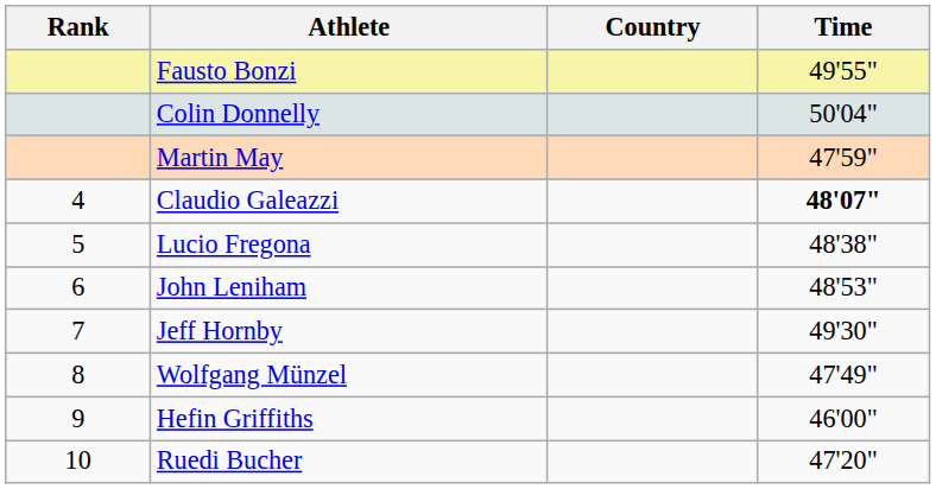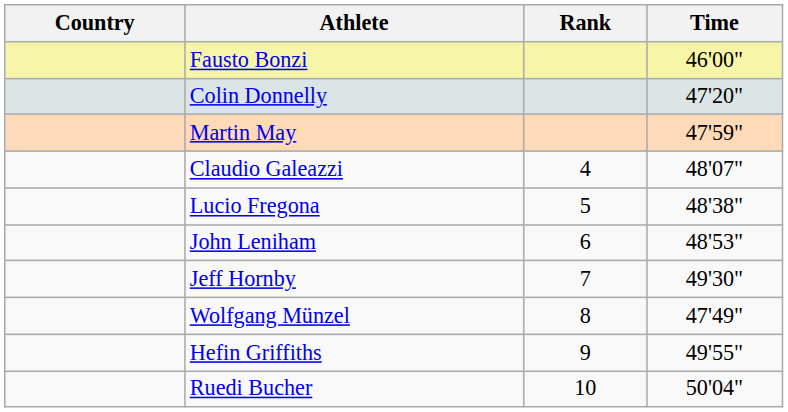 <table class="wikitable" width=40% style="font-size:90%; text-align:center;">
 <tr>
+<th>Country</th>
+<th>Athlete</th>
 <th>Rank</th>
-<th>Athlete</th>
-<th>Country</th>
 <th>Time</th>
 </tr>
 <tr bgcolor="#F7F6A8">
+<td align=left></td>
+<td align=left><a href='#'>Fausto Bonzi</a></td>
 <td></td>
-<td align=left><a href='#'>Fausto Bonzi</a></td>
-<td align=left></td>
-<td>49'55"</td>
+<td>46'00"</td>
 </tr>
 <tr bgcolor="#DCE5E5">
+<td align=left></td>
+<td align=left><a href='#'>Colin Donnelly</a></td>
 <td></td>
-<td align=left><a href='#'>Colin Donnelly</a></td>
-<td align=left></td>
-<td>50'04"</td>
+<td>47'20"</td>
 </tr>
 <tr bgcolor="#FFDAB9">
+<td align=left></td>
+<td align=left><a href='#'>Martin May</a></td>
 <td></td>
-<td align=left><a href='#'>Martin May</a></td>
-<td align=left></td>
 <td>47'59"</td>
 </tr>
 <tr>
+<td align=left></td>
+<td align=left><a href='#'>Claudio Galeazzi</a></td>
 <td>4</td>
-<td align=left><a href='#'>Claudio Galeazzi</a></td>
-<td align=left></td>
-<td><strong>48'07"</strong></td>
+<td>48'07"</td>
 </tr>
 <tr>
+<td align=left></td>
+<td align=left><a href='#'>Lucio Fregona</a></td>
 <td>5</td>
-<td align=left><a href='#'>Lucio Fregona</a></td>
-<td align=left></td>
 <td>48'38"</td>
 </tr>
 <tr>
+<td align=left></td>
+<td align=left><a href='#'>John Leniham</a></td>
 <td>6</td>
-<td align=left><a href='#'>John Leniham</a></td>
-<td align=left></td>
 <td>48'53"</td>
 </tr>
 <tr>
+<td align=left></td>
+<td align=left><a href='#'>Jeff Hornby</a></td>
 <td>7</td>
-<td align=left><a href='#'>Jeff Hornby</a></td>
-<td align=left></td>
 <td>49'30"</td>
 </tr>
 <tr>
+<td align=left></td>
+<td align=left><a href='#'>Wolfgang Münzel</a></td>
 <td>8</td>
-<td align=left><a href='#'>Wolfgang Münzel</a></td>
-<td align=left></td>
 <td>47'49"</td>
 </tr>
 <tr>
+<td align=left></td>
+<td align=left><a href='#'>Hefin Griffiths</a></td>
 <td>9</td>
-<td align=left><a href='#'>Hefin Griffiths</a></td>
-<td align=left></td>
-<td>46'00"</td>
+<td>49'55"</td>
 </tr>
 <tr>
+<td align=left></td>
+<td align=left><a href='#'>Ruedi Bucher</a></td>
 <td>10</td>
-<td align=left><a href='#'>Ruedi Bucher</a></td>
-<td align=left></td>
-<td>47'20"</td>
+<td>50'04"</td>
 </tr>
 </table>
